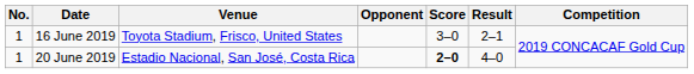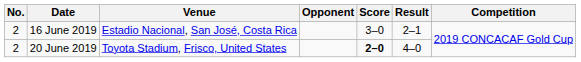 <table class="wikitable" style="font-size:100%;">
 <tr>
 <th>No.</th>
 <th>Date</th>
 <th>Venue</th>
 <th>Opponent</th>
 <th>Score</th>
 <th>Result</th>
 <th>Competition</th>
 </tr>
 <tr>
-<td align=center>1</td>
+<td align=center>2</td>
 <td>16 June 2019</td>
-<td><a href='#'>Toyota Stadium</a>, <a href='#'>Frisco, United States</a></td>
+<td><a href='#'>Estadio Nacional</a>, <a href='#'>San José, Costa Rica</a></td>
 <td></td>
 <td align=center>3–0</td>
 <td align=center>2–1</td>
 <td rowspan=2><a href='#'>2019 CONCACAF Gold Cup</a></td>
 </tr>
 <tr>
-<td align=center>1</td>
+<td align=center>2</td>
 <td>20 June 2019</td>
-<td><a href='#'>Estadio Nacional</a>, <a href='#'>San José, Costa Rica</a></td>
+<td><a href='#'>Toyota Stadium</a>, <a href='#'>Frisco, United States</a></td>
 <td></td>
 <td align=center><strong>2–0</strong></td>
 <td align=center>4–0</td>
 </tr>
 </table>
